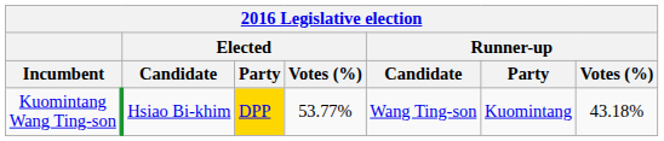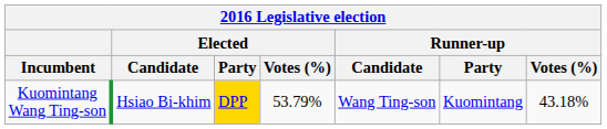 <table class="wikitable collapsible sortable" style="text-align:center">
 <tr>
 <th colspan="7"><a href='#'>2016 Legislative election</a></th>
 </tr>
 <tr>
 <th> </th>
 <th colspan="3">Elected</th>
 <th colspan="3">Runner-up</th>
 </tr>
 <tr>
 <th>Incumbent</th>
 <th>Candidate</th>
 <th>Party</th>
 <th>Votes (%)</th>
 <th>Candidate</th>
 <th>Party</th>
 <th>Votes (%)</th>
 </tr>
 <tr>
 <td><a href='#'>Kuomintang</a><br><a href='#'>Wang Ting-son</a></td>
 <td style="border-left:4px solid #1B9431;"><a href='#'>Hsiao Bi-khim</a></td>
 <td align="left" style="background: gold;"><a href='#'>DPP</a></td>
-<td>53.77%</td>
+<td>53.79%</td>
 <td><a href='#'>Wang Ting-son</a></td>
 <td align="left"><a href='#'>Kuomintang</a></td>
 <td>43.18%</td>
 </tr>
 </table>
